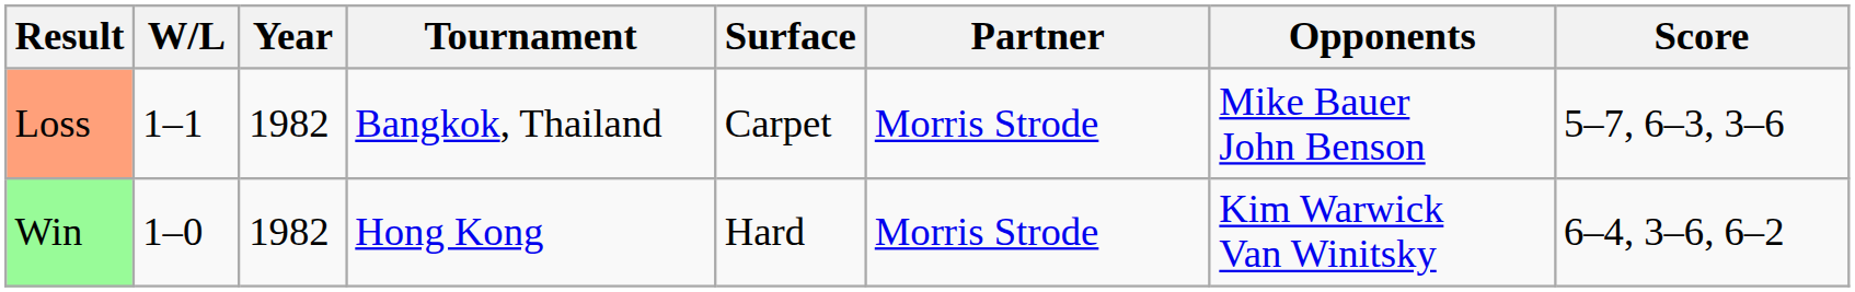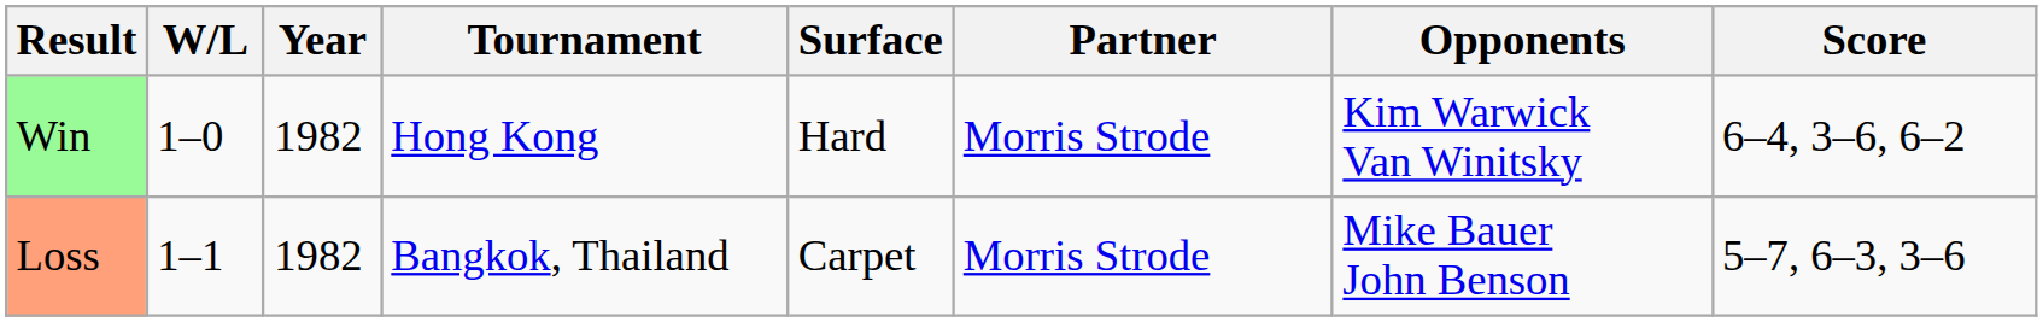 <table class="sortable wikitable">
 <tr>
 <th style="width:40px">Result</th>
 <th style="width:35px" class="unsortable">W/L</th>
 <th style="width:35px">Year</th>
 <th style="width:140px">Tournament</th>
 <th style="width:50px">Surface</th>
 <th style="width:130px">Partner</th>
 <th style="width:130px">Opponents</th>
 <th style="width:110px" class="unsortable">Score</th>
 </tr>
 <tr>
+<td style="background:#98fb98;">Win</td>
+<td>1–0</td>
+<td>1982</td>
+<td><a href='#'>Hong Kong</a></td>
+<td>Hard</td>
+<td> <a href='#'>Morris Strode</a></td>
+<td> <a href='#'>Kim Warwick</a><br> <a href='#'>Van Winitsky</a></td>
+<td>6–4, 3–6, 6–2</td>
+</tr>
+<tr>
 <td style="background:#ffa07a;">Loss</td>
 <td>1–1</td>
 <td>1982</td>
 <td><a href='#'>Bangkok</a>, Thailand</td>
 <td>Carpet</td>
 <td> <a href='#'>Morris Strode</a></td>
 <td> <a href='#'>Mike Bauer</a><br> <a href='#'>John Benson</a></td>
 <td>5–7, 6–3, 3–6</td>
 </tr>
-<tr>
-<td style="background:#98fb98;">Win</td>
-<td>1–0</td>
-<td>1982</td>
-<td><a href='#'>Hong Kong</a></td>
-<td>Hard</td>
-<td> <a href='#'>Morris Strode</a></td>
-<td> <a href='#'>Kim Warwick</a><br> <a href='#'>Van Winitsky</a></td>
-<td>6–4, 3–6, 6–2</td>
-</tr>
 </table>
